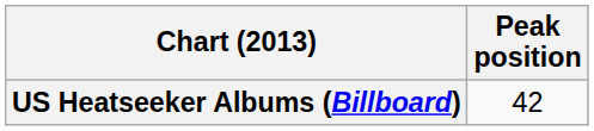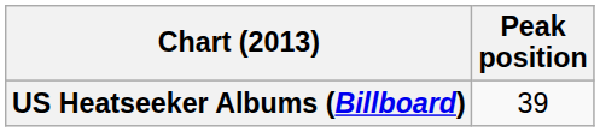 <table class="wikitable sortable plainrowheaders">
 <tr>
 <th scope="col">Chart (2013)</th>
 <th scope="col">Peak<br>position</th>
 </tr>
 <tr>
 <th scope="row">US Heatseeker Albums (<em><a href='#'>Billboard</a></em>)</th>
-<td style="text-align:center;">42</td>
+<td style="text-align:center;">39</td>
 </tr>
 </table>
